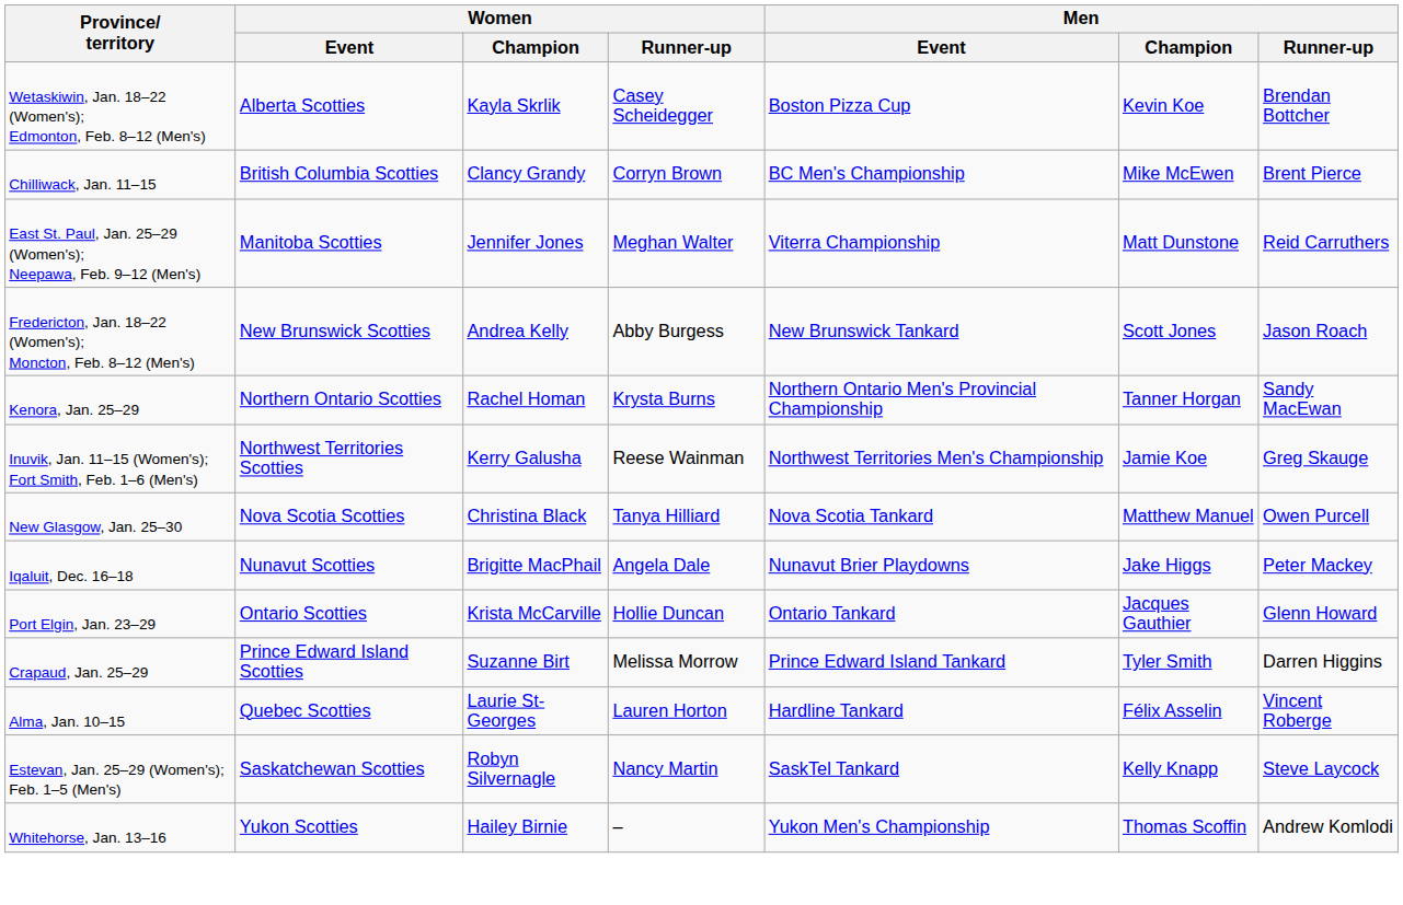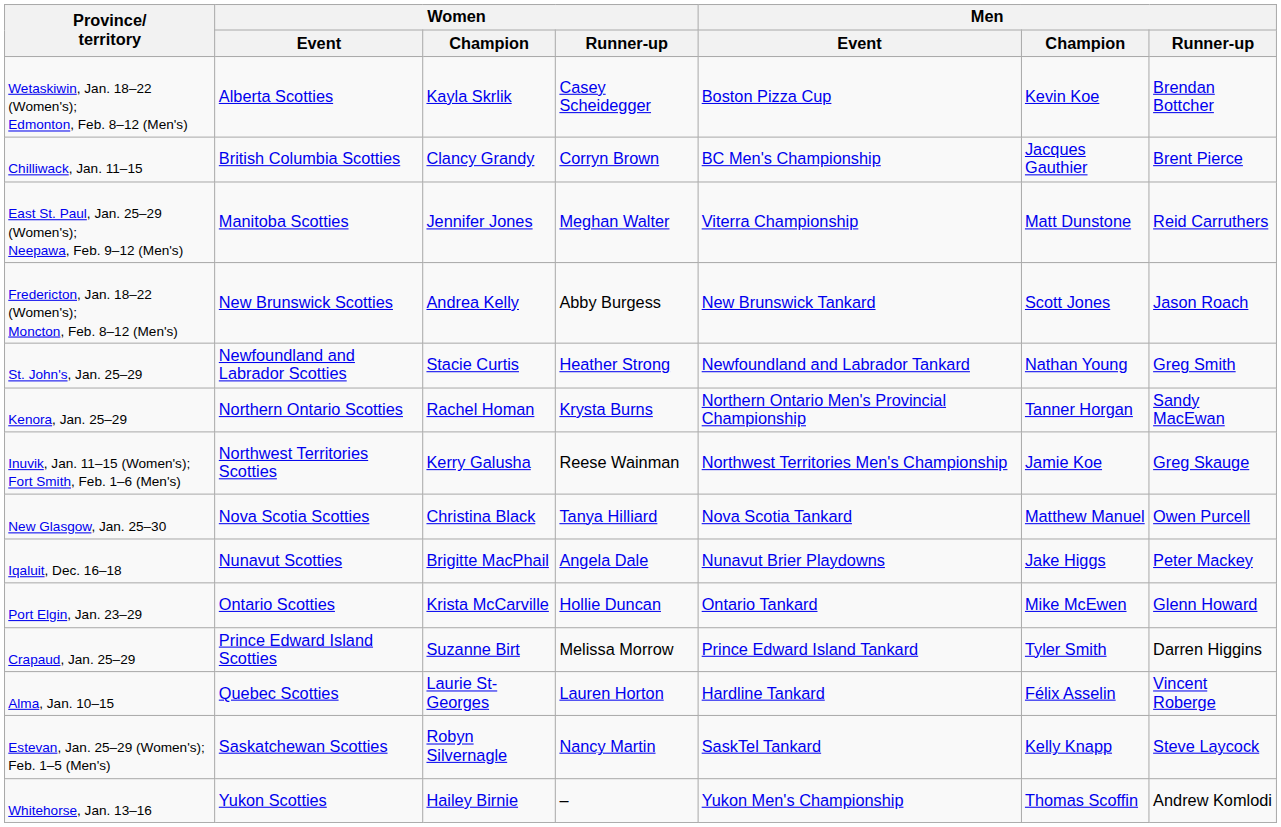 <table class="wikitable">
 <tr>
 <th rowspan="2">Province/<br>territory</th>
 <th colspan="3">Women</th>
 <th colspan="3">Men</th>
 </tr>
 <tr>
 <th scope="col">Event</th>
 <th scope="col">Champion</th>
 <th scope="col">Runner-up</th>
 <th scope="col">Event</th>
 <th scope="col">Champion</th>
 <th scope="col">Runner-up</th>
 </tr>
 <tr>
 <td> <small><br><a href='#'>Wetaskiwin</a>, Jan. 18–22 (Women's); <br> <a href='#'>Edmonton</a>, Feb. 8–12 (Men's)</small></td>
 <td><a href='#'>Alberta Scotties</a></td>
 <td><a href='#'>Kayla Skrlik</a></td>
 <td><a href='#'>Casey Scheidegger</a></td>
 <td><a href='#'>Boston Pizza Cup</a></td>
 <td><a href='#'>Kevin Koe</a></td>
 <td><a href='#'>Brendan Bottcher</a></td>
 </tr>
 <tr>
 <td> <br> <small><a href='#'>Chilliwack</a>, Jan. 11–15</small></td>
 <td><a href='#'>British Columbia Scotties</a></td>
 <td><a href='#'>Clancy Grandy</a></td>
 <td><a href='#'>Corryn Brown</a></td>
 <td><a href='#'>BC Men's Championship</a></td>
-<td><a href='#'>Mike McEwen</a></td>
+<td><a href='#'>Jacques Gauthier</a></td>
 <td><a href='#'>Brent Pierce</a></td>
 </tr>
 <tr>
 <td> <br> <small><a href='#'>East St. Paul</a>, Jan. 25–29 (Women's); <br> <a href='#'>Neepawa</a>, Feb. 9–12 (Men's)</small></td>
 <td><a href='#'>Manitoba Scotties</a></td>
 <td><a href='#'>Jennifer Jones</a></td>
 <td><a href='#'>Meghan Walter</a></td>
 <td><a href='#'>Viterra Championship</a></td>
 <td><a href='#'>Matt Dunstone</a></td>
 <td><a href='#'>Reid Carruthers</a></td>
 </tr>
 <tr>
 <td> <br> <small><a href='#'>Fredericton</a>, Jan. 18–22 (Women's); <br> <a href='#'>Moncton</a>, Feb. 8–12 (Men's)</small></td>
 <td><a href='#'>New Brunswick Scotties</a></td>
 <td><a href='#'>Andrea Kelly</a></td>
 <td>Abby Burgess</td>
 <td><a href='#'>New Brunswick Tankard</a></td>
 <td><a href='#'>Scott Jones</a></td>
 <td><a href='#'>Jason Roach</a></td>
+</tr>
+<tr>
+<td> <br> <small><a href='#'>St. John's</a>, Jan. 25–29</small></td>
+<td><a href='#'>Newfoundland and <br> Labrador Scotties</a></td>
+<td><a href='#'>Stacie Curtis</a></td>
+<td><a href='#'>Heather Strong</a></td>
+<td><a href='#'>Newfoundland and Labrador Tankard</a></td>
+<td><a href='#'>Nathan Young</a></td>
+<td><a href='#'>Greg Smith</a></td>
 </tr>
 <tr>
 <td> <br> <small><a href='#'>Kenora</a>, Jan. 25–29</small></td>
 <td><a href='#'>Northern Ontario Scotties</a></td>
 <td><a href='#'>Rachel Homan</a></td>
 <td><a href='#'>Krysta Burns</a></td>
 <td><a href='#'>Northern Ontario Men's Provincial Championship</a></td>
 <td><a href='#'>Tanner Horgan</a></td>
 <td><a href='#'>Sandy MacEwan</a></td>
 </tr>
 <tr>
 <td> <br> <small><a href='#'>Inuvik</a>, Jan. 11–15 (Women's); <br> <a href='#'>Fort Smith</a>, Feb. 1–6 (Men's)</small></td>
 <td><a href='#'>Northwest Territories Scotties</a></td>
 <td><a href='#'>Kerry Galusha</a></td>
 <td>Reese Wainman</td>
 <td><a href='#'>Northwest Territories Men's Championship</a></td>
 <td><a href='#'>Jamie Koe</a></td>
 <td><a href='#'>Greg Skauge</a></td>
 </tr>
 <tr>
 <td> <br> <small><a href='#'>New Glasgow</a>, Jan. 25–30</small></td>
 <td><a href='#'>Nova Scotia Scotties</a></td>
 <td><a href='#'>Christina Black</a></td>
 <td><a href='#'>Tanya Hilliard</a></td>
 <td><a href='#'>Nova Scotia Tankard</a></td>
 <td><a href='#'>Matthew Manuel</a></td>
 <td><a href='#'>Owen Purcell</a></td>
 </tr>
 <tr>
 <td> <br> <small><a href='#'>Iqaluit</a>, Dec. 16–18</small></td>
 <td><a href='#'>Nunavut Scotties</a></td>
 <td><a href='#'>Brigitte MacPhail</a></td>
 <td><a href='#'>Angela Dale</a></td>
 <td><a href='#'>Nunavut Brier Playdowns</a></td>
 <td><a href='#'>Jake Higgs</a></td>
 <td><a href='#'>Peter Mackey</a></td>
 </tr>
 <tr>
 <td> <br> <small><a href='#'>Port Elgin</a>, Jan. 23–29</small></td>
 <td><a href='#'>Ontario Scotties</a></td>
 <td><a href='#'>Krista McCarville</a></td>
 <td><a href='#'>Hollie Duncan</a></td>
 <td><a href='#'>Ontario Tankard</a></td>
-<td><a href='#'>Jacques Gauthier</a></td>
+<td><a href='#'>Mike McEwen</a></td>
 <td><a href='#'>Glenn Howard</a></td>
 </tr>
 <tr>
 <td> <br> <small><a href='#'>Crapaud</a>, Jan. 25–29</small></td>
 <td><a href='#'>Prince Edward Island Scotties</a></td>
 <td><a href='#'>Suzanne Birt</a></td>
 <td>Melissa Morrow</td>
 <td><a href='#'>Prince Edward Island Tankard</a></td>
 <td><a href='#'>Tyler Smith</a></td>
 <td>Darren Higgins</td>
 </tr>
 <tr>
 <td> <br> <small><a href='#'>Alma</a>, Jan. 10–15</small></td>
 <td><a href='#'>Quebec Scotties</a></td>
 <td><a href='#'>Laurie St-Georges</a></td>
 <td><a href='#'>Lauren Horton</a></td>
 <td><a href='#'>Hardline Tankard</a></td>
 <td><a href='#'>Félix Asselin</a></td>
 <td><a href='#'>Vincent Roberge</a></td>
 </tr>
 <tr>
 <td> <br> <small><a href='#'>Estevan</a>, Jan. 25–29 (Women's); <br> Feb. 1–5 (Men's)</small></td>
 <td><a href='#'>Saskatchewan Scotties</a></td>
 <td><a href='#'>Robyn Silvernagle</a></td>
 <td><a href='#'>Nancy Martin</a></td>
 <td><a href='#'>SaskTel Tankard</a></td>
 <td><a href='#'>Kelly Knapp</a></td>
 <td><a href='#'>Steve Laycock</a></td>
 </tr>
 <tr>
 <td> <br> <small><a href='#'>Whitehorse</a>, Jan. 13–16</small></td>
 <td><a href='#'>Yukon Scotties</a></td>
 <td><a href='#'>Hailey Birnie</a></td>
 <td>–</td>
 <td><a href='#'>Yukon Men's Championship</a></td>
 <td><a href='#'>Thomas Scoffin</a></td>
 <td>Andrew Komlodi</td>
 </tr>
 </table>
